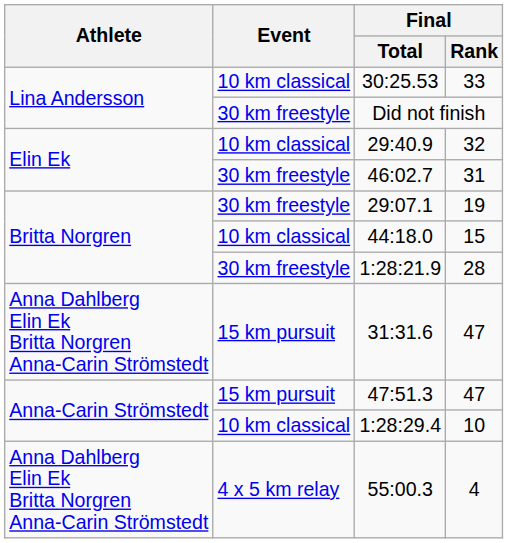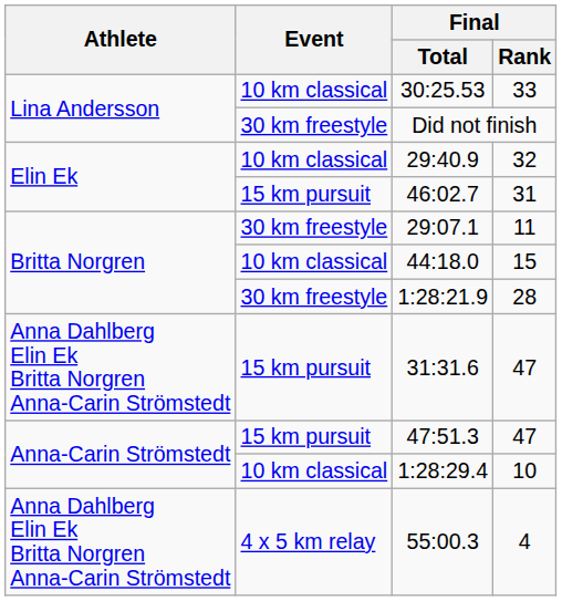 <table class="wikitable" style="font-size:90%">
 <tr>
 <th rowspan="2">Athlete</th>
 <th rowspan="2">Event</th>
 <th colspan="2">Final</th>
 </tr>
 <tr>
 <th>Total</th>
 <th>Rank</th>
 </tr>
 <tr>
 <td rowspan=2><a href='#'>Lina Andersson</a></td>
 <td><a href='#'>10 km classical</a></td>
 <td align="center">30:25.53</td>
 <td align="center">33</td>
 </tr>
 <tr>
 <td><a href='#'>30 km freestyle</a></td>
 <td colspan=2 align="center">Did not finish</td>
 </tr>
 <tr>
 <td rowspan=2><a href='#'>Elin Ek</a></td>
 <td><a href='#'>10 km classical</a></td>
 <td align="center">29:40.9</td>
 <td align="center">32</td>
 </tr>
 <tr>
-<td><a href='#'>30 km freestyle</a></td>
+<td><a href='#'>15 km pursuit</a></td>
 <td align="center">46:02.7</td>
 <td align="center">31</td>
 </tr>
 <tr>
 <td rowspan=3><a href='#'>Britta Norgren</a></td>
 <td><a href='#'>30 km freestyle</a></td>
 <td align="center">29:07.1</td>
-<td align="center">19</td>
+<td align="center">11</td>
 </tr>
 <tr>
 <td><a href='#'>10 km classical</a></td>
 <td align="center">44:18.0</td>
 <td align="center">15</td>
 </tr>
 <tr>
 <td><a href='#'>30 km freestyle</a></td>
 <td align="center">1:28:21.9</td>
 <td align="center">28</td>
 </tr>
 <tr>
 <td><a href='#'>Anna Dahlberg</a><br><a href='#'>Elin Ek</a><br><a href='#'>Britta Norgren</a><br><a href='#'>Anna-Carin Strömstedt</a></td>
 <td><a href='#'>15 km pursuit</a></td>
 <td align="center">31:31.6</td>
 <td align="center">47</td>
 </tr>
 <tr>
 <td rowspan=2><a href='#'>Anna-Carin Strömstedt</a></td>
 <td><a href='#'>15 km pursuit</a></td>
 <td align="center">47:51.3</td>
 <td align="center">47</td>
 </tr>
 <tr>
 <td><a href='#'>10 km classical</a></td>
 <td align="center">1:28:29.4</td>
 <td align="center">10</td>
 </tr>
 <tr>
 <td><a href='#'>Anna Dahlberg</a><br><a href='#'>Elin Ek</a><br><a href='#'>Britta Norgren</a><br><a href='#'>Anna-Carin Strömstedt</a></td>
 <td><a href='#'>4 x 5 km relay</a></td>
 <td align="center">55:00.3</td>
 <td align="center">4</td>
 </tr>
 </table>
